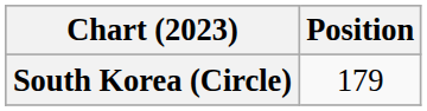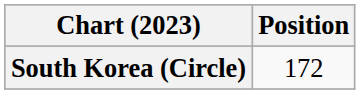 <table class="wikitable plainrowheaders" style="text-align:center">
 <tr>
 <th scope="col">Chart (2023)</th>
 <th scope="col">Position</th>
 </tr>
 <tr>
 <th scope="row">South Korea (Circle)</th>
-<td>179</td>
+<td>172</td>
 </tr>
 </table>
